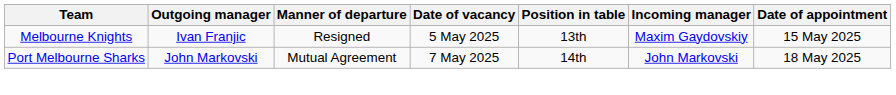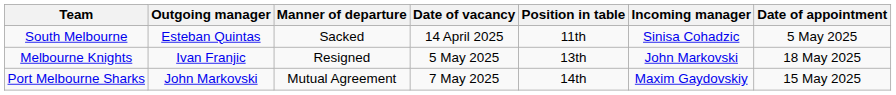 <table class="wikitable" style="text-align:center">
 <tr>
 <th>Team</th>
 <th>Outgoing manager</th>
 <th>Manner of departure</th>
 <th>Date of vacancy</th>
 <th>Position in table</th>
 <th>Incoming manager</th>
 <th>Date of appointment</th>
 </tr>
 <tr>
+<td><a href='#'>South Melbourne</a></td>
+<td><a href='#'>Esteban Quintas</a></td>
+<td>Sacked</td>
+<td>14 April 2025</td>
+<td>11th</td>
+<td><a href='#'>Sinisa Cohadzic</a></td>
+<td>5 May 2025</td>
+</tr>
+<tr>
 <td><a href='#'>Melbourne Knights</a></td>
 <td><a href='#'>Ivan Franjic</a></td>
 <td>Resigned</td>
 <td>5 May 2025</td>
 <td>13th</td>
-<td><a href='#'>Maxim Gaydovskiy</a></td>
-<td>15 May 2025</td>
+<td><a href='#'>John Markovski</a></td>
+<td>18 May 2025</td>
 </tr>
 <tr>
 <td><a href='#'>Port Melbourne Sharks</a></td>
 <td><a href='#'>John Markovski</a></td>
 <td>Mutual Agreement</td>
 <td>7 May 2025</td>
 <td>14th</td>
-<td><a href='#'>John Markovski</a></td>
-<td>18 May 2025</td>
+<td><a href='#'>Maxim Gaydovskiy</a></td>
+<td>15 May 2025</td>
 </tr>
 </table>
